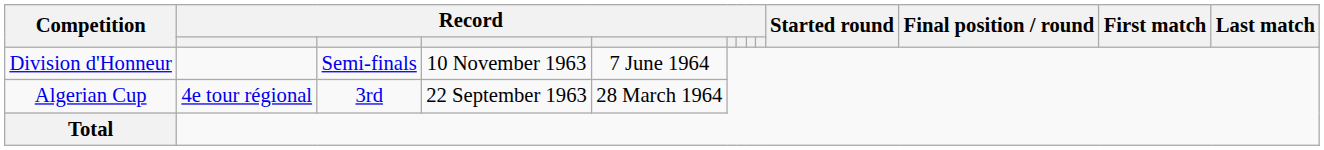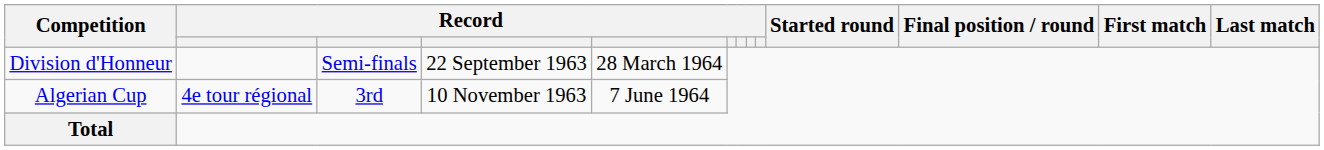 <table class="wikitable" style="text-align: center">
 <tr>
 <th rowspan=2>Competition</th>
 <th colspan=8>Record</th>
 <th rowspan=2>Started round</th>
 <th rowspan=2>Final position / round</th>
 <th rowspan=2>First match</th>
 <th rowspan=2>Last match</th>
 </tr>
 <tr>
 <th></th>
 <th></th>
 <th></th>
 <th></th>
 <th></th>
 <th></th>
 <th></th>
 <th></th>
 </tr>
 <tr>
 <td><a href='#'>Division d'Honneur</a><br></td>
 <td></td>
 <td><a href='#'>Semi-finals</a></td>
-<td>10 November 1963</td>
-<td>7 June 1964</td>
+<td>22 September 1963</td>
+<td>28 March 1964</td>
 </tr>
 <tr>
 <td><a href='#'>Algerian Cup</a><br></td>
 <td><a href='#'>4e tour régional</a></td>
 <td><a href='#'>3rd</a></td>
-<td>22 September 1963</td>
-<td>28 March 1964</td>
+<td>10 November 1963</td>
+<td>7 June 1964</td>
 </tr>
 <tr>
 <th>Total<br></th>
 </tr>
 </table>
